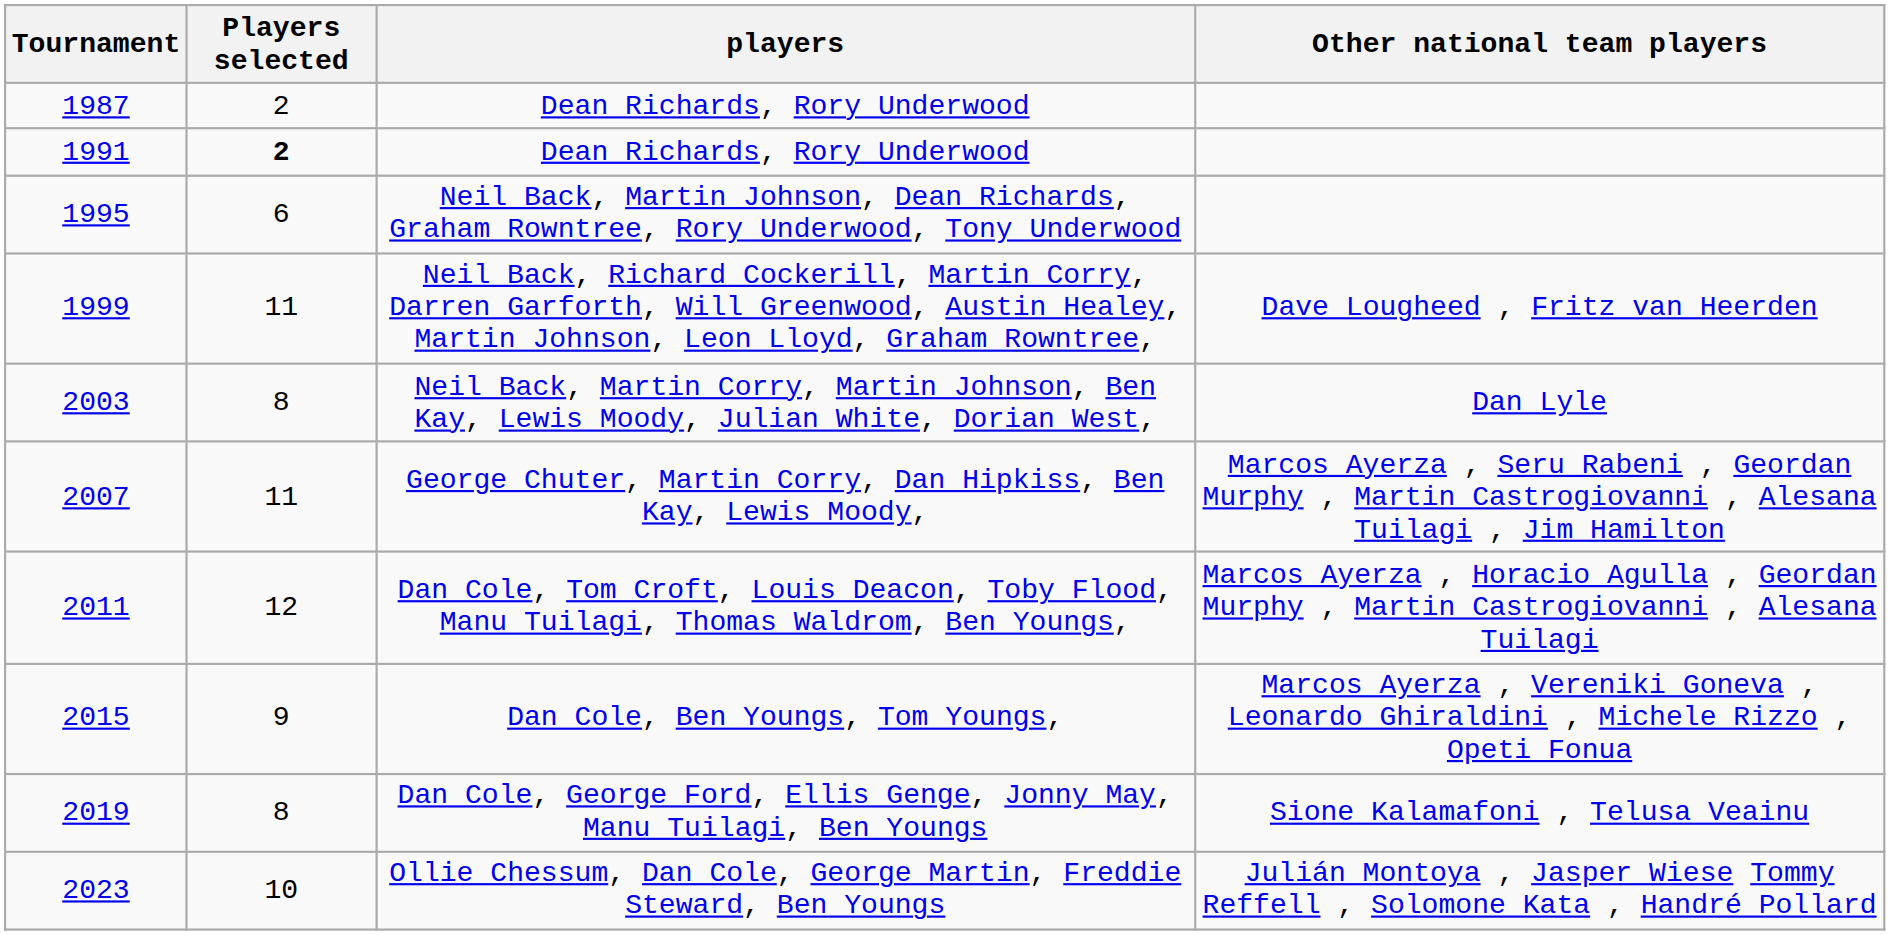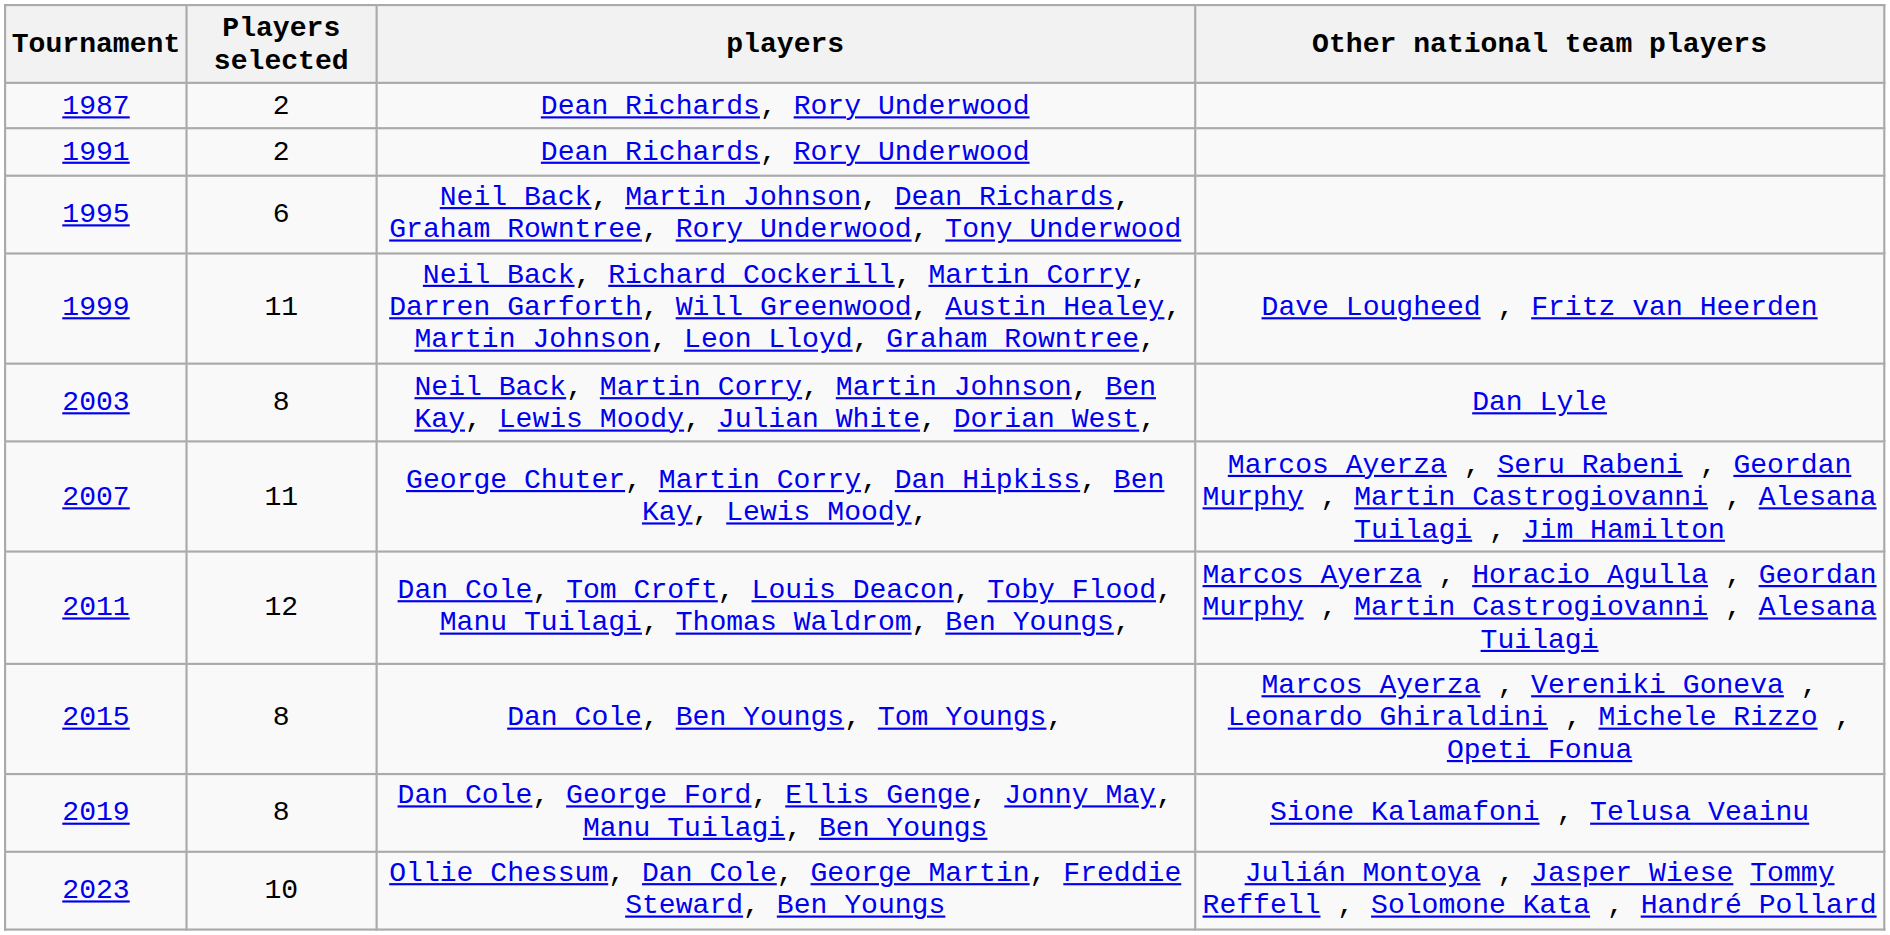 <table class="wikitable sortable" style="text-align:center">
 <tr>
 <th>Tournament</th>
 <th>Players selected</th>
 <th> players</th>
 <th>Other national team players</th>
 </tr>
 <tr>
 <td><a href='#'>1987</a></td>
 <td>2</td>
 <td><a href='#'>Dean Richards</a>, <a href='#'>Rory Underwood</a></td>
 <td></td>
 </tr>
 <tr>
 <td><a href='#'>1991</a></td>
-<td><strong>2</strong></td>
+<td>2</td>
 <td><a href='#'>Dean Richards</a>, <a href='#'>Rory Underwood</a></td>
 <td></td>
 </tr>
 <tr>
 <td><a href='#'>1995</a></td>
 <td>6</td>
 <td><a href='#'>Neil Back</a>, <a href='#'>Martin Johnson</a>, <a href='#'>Dean Richards</a>, <a href='#'>Graham Rowntree</a>, <a href='#'>Rory Underwood</a>, <a href='#'>Tony Underwood</a></td>
 <td></td>
 </tr>
 <tr>
 <td><a href='#'>1999</a></td>
 <td>11</td>
 <td><a href='#'>Neil Back</a>, <a href='#'>Richard Cockerill</a>, <a href='#'>Martin Corry</a>, <a href='#'>Darren Garforth</a>, <a href='#'>Will Greenwood</a>, <a href='#'>Austin Healey</a>, <a href='#'>Martin Johnson</a>, <a href='#'>Leon Lloyd</a>, <a href='#'>Graham Rowntree</a>,</td>
 <td><a href='#'>Dave Lougheed</a> , <a href='#'>Fritz van Heerden</a> </td>
 </tr>
 <tr>
 <td><a href='#'>2003</a></td>
 <td>8</td>
 <td><a href='#'>Neil Back</a>, <a href='#'>Martin Corry</a>, <a href='#'>Martin Johnson</a>, <a href='#'>Ben Kay</a>, <a href='#'>Lewis Moody</a>, <a href='#'>Julian White</a>, <a href='#'>Dorian West</a>,</td>
 <td><a href='#'>Dan Lyle</a> </td>
 </tr>
 <tr>
 <td><a href='#'>2007</a></td>
 <td>11</td>
 <td><a href='#'>George Chuter</a>, <a href='#'>Martin Corry</a>, <a href='#'>Dan Hipkiss</a>, <a href='#'>Ben Kay</a>, <a href='#'>Lewis Moody</a>,</td>
 <td><a href='#'>Marcos Ayerza</a> , <a href='#'>Seru Rabeni</a> , <a href='#'>Geordan Murphy</a> , <a href='#'>Martin Castrogiovanni</a> ,  <a href='#'>Alesana Tuilagi</a> , <a href='#'>Jim Hamilton</a> </td>
 </tr>
 <tr>
 <td><a href='#'>2011</a></td>
 <td>12</td>
 <td><a href='#'>Dan Cole</a>, <a href='#'>Tom Croft</a>, <a href='#'>Louis Deacon</a>, <a href='#'>Toby Flood</a>, <a href='#'>Manu Tuilagi</a>, <a href='#'>Thomas Waldrom</a>, <a href='#'>Ben Youngs</a>,</td>
 <td><a href='#'>Marcos Ayerza</a> , <a href='#'>Horacio Agulla</a> , <a href='#'>Geordan Murphy</a> , <a href='#'>Martin Castrogiovanni</a> , <a href='#'>Alesana Tuilagi</a> </td>
 </tr>
 <tr>
 <td><a href='#'>2015</a></td>
-<td>9</td>
+<td>8</td>
 <td><a href='#'>Dan Cole</a>, <a href='#'>Ben Youngs</a>, <a href='#'>Tom Youngs</a>,</td>
 <td><a href='#'>Marcos Ayerza</a> , <a href='#'>Vereniki Goneva</a> , <a href='#'>Leonardo Ghiraldini</a> , <a href='#'>Michele Rizzo</a> , <a href='#'>Opeti Fonua</a> </td>
 </tr>
 <tr>
 <td><a href='#'>2019</a></td>
 <td>8</td>
 <td><a href='#'>Dan Cole</a>, <a href='#'>George Ford</a>, <a href='#'>Ellis Genge</a>, <a href='#'>Jonny May</a>, <a href='#'>Manu Tuilagi</a>, <a href='#'>Ben Youngs</a></td>
 <td><a href='#'>Sione Kalamafoni</a> , <a href='#'>Telusa Veainu</a> </td>
 </tr>
 <tr>
 <td><a href='#'>2023</a></td>
 <td>10</td>
 <td><a href='#'>Ollie Chessum</a>, <a href='#'>Dan Cole</a>, <a href='#'>George Martin</a>, <a href='#'>Freddie Steward</a>, <a href='#'>Ben Youngs</a></td>
 <td><a href='#'>Julián Montoya</a> , <a href='#'>Jasper Wiese</a>  <a href='#'>Tommy Reffell</a> , <a href='#'>Solomone Kata</a> , <a href='#'>Handré Pollard</a> </td>
 </tr>
 </table>
